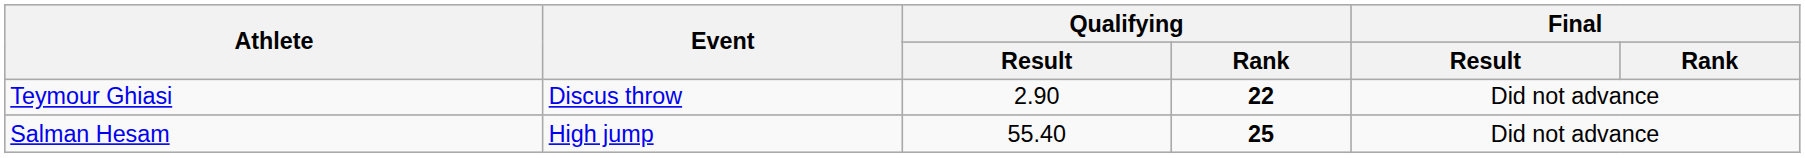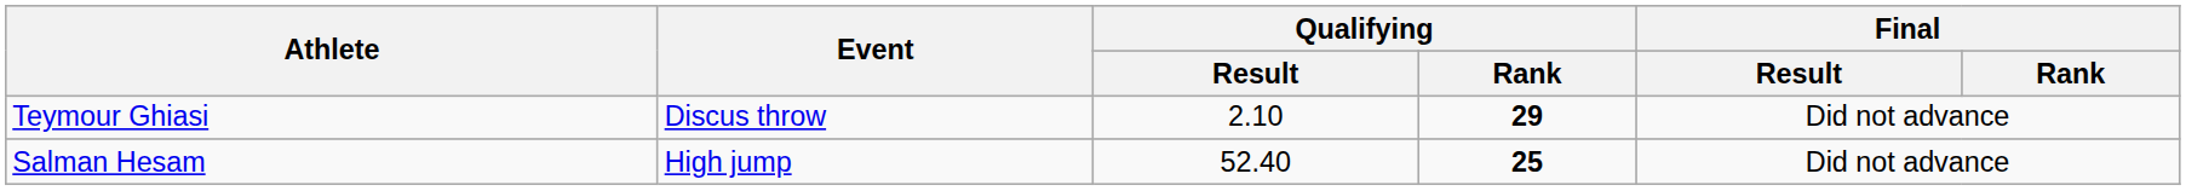 <table class="wikitable" width="70%" style="text-align:center; font-size:90%">
 <tr>
 <th rowspan="2" width="30%">Athlete</th>
 <th rowspan="2" width="20%">Event</th>
 <th colspan="2" width="25%">Qualifying</th>
 <th colspan="2" width="25%">Final</th>
 </tr>
 <tr>
 <th width="15%">Result</th>
 <th>Rank</th>
 <th width="15%">Result</th>
 <th>Rank</th>
 </tr>
 <tr>
 <td align="left"><a href='#'>Teymour Ghiasi</a></td>
 <td align="left"><a href='#'>Discus throw</a></td>
-<td>2.90</td>
-<td><strong>22</strong></td>
+<td>2.10</td>
+<td><strong>29</strong></td>
 <td colspan=2 align=center>Did not advance</td>
 </tr>
 <tr>
 <td align="left"><a href='#'>Salman Hesam</a></td>
 <td align="left"><a href='#'>High jump</a></td>
-<td>55.40</td>
+<td>52.40</td>
 <td><strong>25</strong></td>
 <td colspan=2 align=center>Did not advance</td>
 </tr>
 </table>
